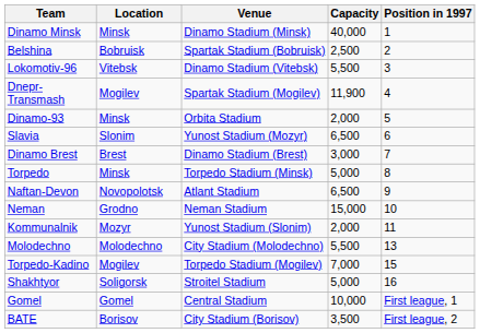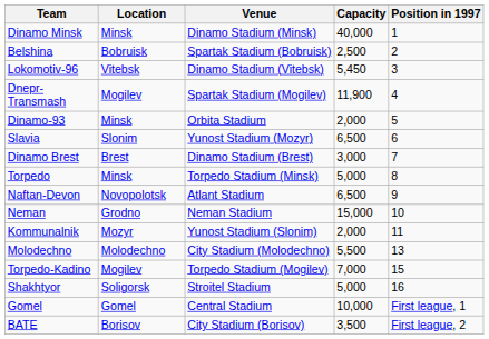 <table class="wikitable sortable" style="text-align:left">
 <tr>
 <th>Team</th>
 <th>Location</th>
 <th>Venue</th>
 <th>Capacity</th>
 <th>Position in 1997</th>
 </tr>
 <tr>
 <td width=120><a href='#'>Dinamo Minsk</a></td>
 <td width=110><a href='#'>Minsk</a></td>
 <td><a href='#'>Dinamo Stadium (Minsk)</a></td>
 <td>40,000</td>
 <td>1</td>
 </tr>
 <tr>
 <td><a href='#'>Belshina</a></td>
 <td><a href='#'>Bobruisk</a></td>
 <td><a href='#'>Spartak Stadium (Bobruisk)</a></td>
 <td>2,500</td>
 <td>2</td>
 </tr>
 <tr>
 <td><a href='#'>Lokomotiv-96</a></td>
 <td><a href='#'>Vitebsk</a></td>
 <td><a href='#'>Dinamo Stadium (Vitebsk)</a></td>
-<td>5,500</td>
+<td>5,450</td>
 <td>3</td>
 </tr>
 <tr>
 <td><a href='#'>Dnepr-Transmash</a></td>
 <td><a href='#'>Mogilev</a></td>
 <td><a href='#'>Spartak Stadium (Mogilev)</a></td>
 <td>11,900</td>
 <td>4</td>
 </tr>
 <tr>
 <td><a href='#'>Dinamo-93</a></td>
 <td><a href='#'>Minsk</a></td>
 <td><a href='#'>Orbita Stadium</a></td>
 <td>2,000</td>
 <td>5</td>
 </tr>
 <tr>
 <td><a href='#'>Slavia</a></td>
 <td><a href='#'>Slonim</a></td>
 <td><a href='#'>Yunost Stadium (Mozyr)</a></td>
 <td>6,500</td>
 <td>6</td>
 </tr>
 <tr>
 <td><a href='#'>Dinamo Brest</a></td>
 <td><a href='#'>Brest</a></td>
 <td><a href='#'>Dinamo Stadium (Brest)</a></td>
 <td>3,000</td>
 <td>7</td>
 </tr>
 <tr>
 <td><a href='#'>Torpedo</a></td>
 <td><a href='#'>Minsk</a></td>
 <td><a href='#'>Torpedo Stadium (Minsk)</a></td>
 <td>5,000</td>
 <td>8</td>
 </tr>
 <tr>
 <td><a href='#'>Naftan-Devon</a></td>
 <td><a href='#'>Novopolotsk</a></td>
 <td><a href='#'>Atlant Stadium</a></td>
 <td>6,500</td>
 <td>9</td>
 </tr>
 <tr>
 <td><a href='#'>Neman</a></td>
 <td><a href='#'>Grodno</a></td>
 <td><a href='#'>Neman Stadium</a></td>
 <td>15,000</td>
 <td>10</td>
 </tr>
 <tr>
 <td><a href='#'>Kommunalnik</a></td>
 <td><a href='#'>Mozyr</a></td>
 <td><a href='#'>Yunost Stadium (Slonim)</a></td>
 <td>2,000</td>
 <td>11</td>
 </tr>
 <tr>
 <td><a href='#'>Molodechno</a></td>
 <td><a href='#'>Molodechno</a></td>
 <td><a href='#'>City Stadium (Molodechno)</a></td>
 <td>5,500</td>
 <td>13</td>
 </tr>
 <tr>
 <td><a href='#'>Torpedo-Kadino</a></td>
 <td><a href='#'>Mogilev</a></td>
 <td><a href='#'>Torpedo Stadium (Mogilev)</a></td>
 <td>7,000</td>
 <td>15</td>
 </tr>
 <tr>
 <td><a href='#'>Shakhtyor</a></td>
 <td><a href='#'>Soligorsk</a></td>
 <td><a href='#'>Stroitel Stadium</a></td>
 <td>5,000</td>
 <td>16</td>
 </tr>
 <tr>
 <td><a href='#'>Gomel</a></td>
 <td><a href='#'>Gomel</a></td>
 <td><a href='#'>Central Stadium</a></td>
 <td>10,000</td>
 <td><a href='#'>First league</a>, 1</td>
 </tr>
 <tr>
 <td><a href='#'>BATE</a></td>
 <td><a href='#'>Borisov</a></td>
 <td><a href='#'>City Stadium (Borisov)</a></td>
 <td>3,500</td>
 <td><a href='#'>First league</a>, 2</td>
 </tr>
 </table>
